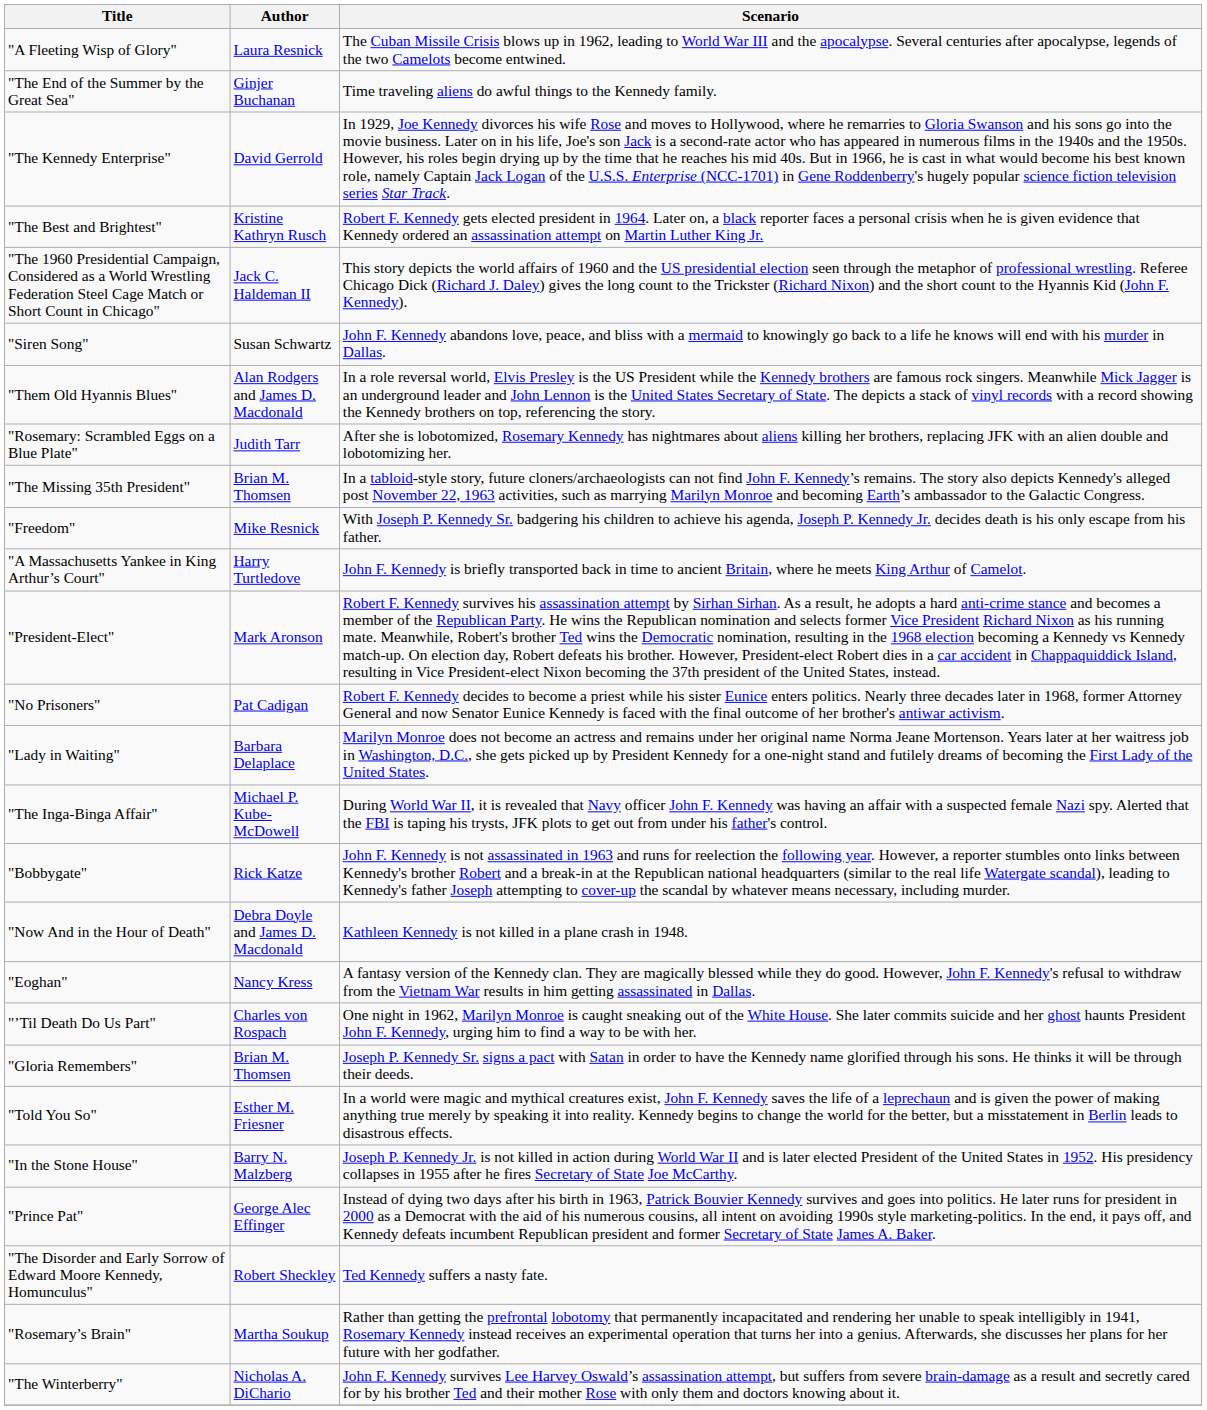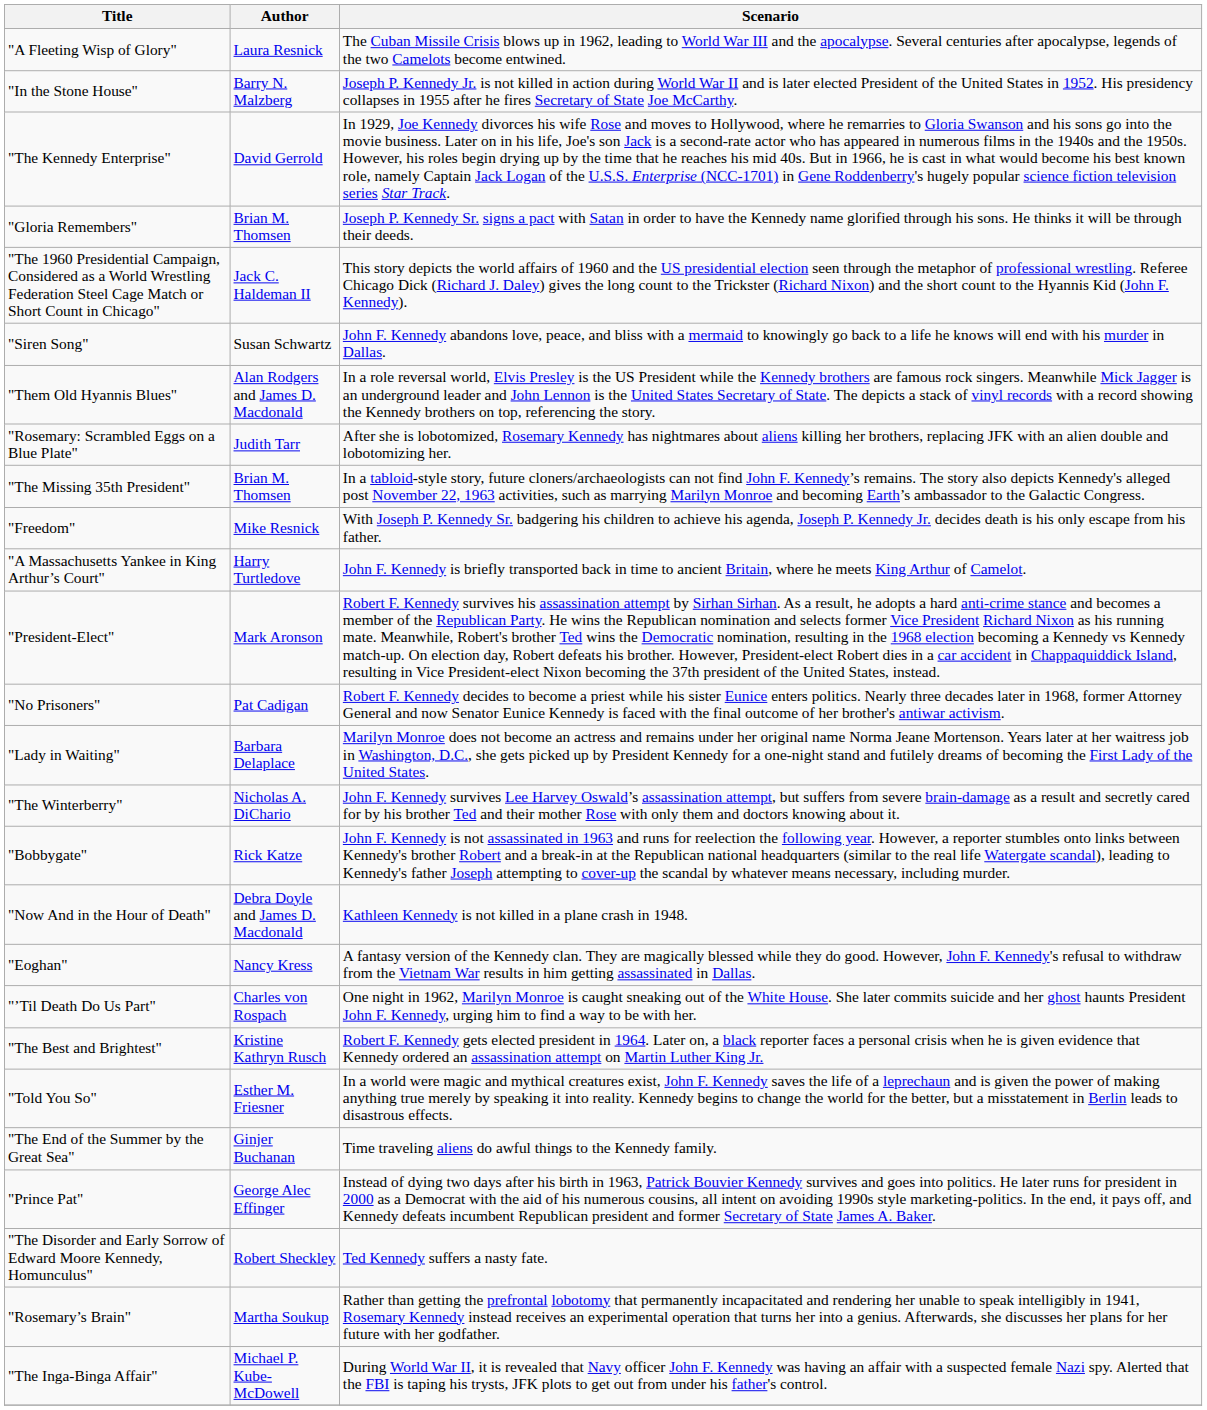 <table class="wikitable">
 <tr>
 <th>Title</th>
 <th>Author</th>
 <th>Scenario</th>
 </tr>
 <tr>
 <td>"A Fleeting Wisp of Glory"</td>
 <td><a href='#'>Laura Resnick</a></td>
 <td>The <a href='#'>Cuban Missile Crisis</a> blows up in 1962, leading to <a href='#'>World War III</a> and the <a href='#'>apocalypse</a>. Several centuries after apocalypse, legends of the two <a href='#'>Camelots</a> become entwined.</td>
 </tr>
 <tr>
-<td>"The End of the Summer by the Great Sea"</td>
-<td><a href='#'>Ginjer Buchanan</a></td>
-<td>Time traveling <a href='#'>aliens</a> do awful things to the Kennedy family.</td>
+<td>"In the Stone House"</td>
+<td><a href='#'>Barry N. Malzberg</a></td>
+<td><a href='#'>Joseph P. Kennedy Jr.</a> is not killed in action during <a href='#'>World War II</a> and is later elected President of the United States in <a href='#'>1952</a>. His presidency collapses in 1955 after he fires <a href='#'>Secretary of State</a> <a href='#'>Joe McCarthy</a>.</td>
 </tr>
 <tr>
 <td>"The Kennedy Enterprise"</td>
 <td><a href='#'>David Gerrold</a></td>
 <td>In 1929, <a href='#'>Joe Kennedy</a> divorces his wife <a href='#'>Rose</a> and moves to Hollywood, where he remarries to <a href='#'>Gloria Swanson</a> and his sons go into the movie business. Later on in his life, Joe's son <a href='#'>Jack</a> is a second-rate actor who has appeared in numerous films in the 1940s and the 1950s. However, his roles begin drying up by the time that he reaches his mid 40s. But in 1966, he is cast in what would become his best known role, namely Captain <a href='#'>Jack Logan</a> of the <a href='#'>U.S.S. <em>Enterprise</em> (NCC-1701)</a> in <a href='#'>Gene Roddenberry</a>'s hugely popular <a href='#'>science fiction television series</a> <em><a href='#'>Star Track</a></em>.</td>
 </tr>
 <tr>
-<td>"The Best and Brightest"</td>
-<td><a href='#'>Kristine Kathryn Rusch</a></td>
-<td><a href='#'>Robert F. Kennedy</a> gets elected president in <a href='#'>1964</a>. Later on, a <a href='#'>black</a> reporter faces a personal crisis when he is given evidence that Kennedy ordered an <a href='#'>assassination attempt</a> on <a href='#'>Martin Luther King Jr.</a></td>
+<td>"Gloria Remembers"</td>
+<td><a href='#'>Brian M. Thomsen</a></td>
+<td><a href='#'>Joseph P. Kennedy Sr.</a> <a href='#'>signs a pact</a> with <a href='#'>Satan</a> in order to have the Kennedy name glorified through his sons. He thinks it will be through their deeds.</td>
 </tr>
 <tr>
 <td>"The 1960 Presidential Campaign, Considered as a World Wrestling Federation Steel Cage Match or Short Count in Chicago"</td>
 <td><a href='#'>Jack C. Haldeman II</a></td>
 <td>This story depicts the world affairs of 1960 and the <a href='#'>US presidential election</a> seen through the metaphor of <a href='#'>professional wrestling</a>. Referee Chicago Dick (<a href='#'>Richard J. Daley</a>) gives the long count to the Trickster (<a href='#'>Richard Nixon</a>) and the short count to the Hyannis Kid (<a href='#'>John F. Kennedy</a>).</td>
 </tr>
 <tr>
 <td>"Siren Song"</td>
 <td>Susan Schwartz</td>
 <td><a href='#'>John F. Kennedy</a> abandons love, peace, and bliss with a <a href='#'>mermaid</a> to knowingly go back to a life he knows will end with his <a href='#'>murder</a> in <a href='#'>Dallas</a>.</td>
 </tr>
 <tr>
 <td>"Them Old Hyannis Blues"</td>
 <td><a href='#'>Alan Rodgers</a> and <a href='#'>James D. Macdonald</a></td>
 <td>In a role reversal world, <a href='#'>Elvis Presley</a> is the US President while the <a href='#'>Kennedy brothers</a> are famous rock singers. Meanwhile <a href='#'>Mick Jagger</a> is an underground leader and <a href='#'>John Lennon</a> is the <a href='#'>United States Secretary of State</a>. The  depicts a stack of <a href='#'>vinyl records</a> with a record showing the Kennedy brothers on top, referencing the story.</td>
 </tr>
 <tr>
 <td>"Rosemary: Scrambled Eggs on a Blue Plate"</td>
 <td><a href='#'>Judith Tarr</a></td>
 <td>After she is lobotomized, <a href='#'>Rosemary Kennedy</a> has nightmares about <a href='#'>aliens</a> killing her brothers, replacing JFK with an alien double and lobotomizing her.</td>
 </tr>
 <tr>
 <td>"The Missing 35th President"</td>
 <td><a href='#'>Brian M. Thomsen</a></td>
 <td>In a <a href='#'>tabloid</a>-style story, future cloners/archaeologists can not find <a href='#'>John F. Kennedy</a>’s remains. The story also depicts Kennedy's alleged post <a href='#'>November 22, 1963</a> activities, such as marrying <a href='#'>Marilyn Monroe</a> and becoming <a href='#'>Earth</a>’s ambassador to the Galactic Congress.</td>
 </tr>
 <tr>
 <td>"Freedom"</td>
 <td><a href='#'>Mike Resnick</a></td>
 <td>With <a href='#'>Joseph P. Kennedy Sr.</a> badgering his children to achieve his agenda, <a href='#'>Joseph P. Kennedy Jr.</a> decides death is his only escape from his father.</td>
 </tr>
 <tr>
 <td>"A Massachusetts Yankee in King Arthur’s Court"</td>
 <td><a href='#'>Harry Turtledove</a></td>
 <td><a href='#'>John F. Kennedy</a> is briefly transported back in time to ancient <a href='#'>Britain</a>, where he meets <a href='#'>King Arthur</a> of <a href='#'>Camelot</a>.</td>
 </tr>
 <tr>
 <td>"President-Elect"</td>
 <td><a href='#'>Mark Aronson</a></td>
 <td><a href='#'>Robert F. Kennedy</a> survives his <a href='#'>assassination attempt</a> by <a href='#'>Sirhan Sirhan</a>. As a result, he adopts a hard <a href='#'>anti-crime stance</a> and becomes a member of the <a href='#'>Republican Party</a>. He wins the Republican nomination and selects former <a href='#'>Vice President</a> <a href='#'>Richard Nixon</a> as his running mate. Meanwhile, Robert's brother <a href='#'>Ted</a> wins the <a href='#'>Democratic</a> nomination, resulting in the <a href='#'>1968 election</a> becoming a Kennedy vs Kennedy match-up. On election day, Robert defeats his brother. However, President-elect Robert dies in a <a href='#'>car accident</a> in <a href='#'>Chappaquiddick Island</a>, resulting in Vice President-elect Nixon becoming the 37th president of the United States, instead.</td>
 </tr>
 <tr>
 <td>"No Prisoners"</td>
 <td><a href='#'>Pat Cadigan</a></td>
 <td><a href='#'>Robert F. Kennedy</a> decides to become a priest while his sister <a href='#'>Eunice</a> enters politics. Nearly three decades later in 1968, former Attorney General and now Senator Eunice Kennedy is faced with the final outcome of her brother's <a href='#'>antiwar activism</a>.</td>
 </tr>
 <tr>
 <td>"Lady in Waiting"</td>
 <td><a href='#'>Barbara Delaplace</a></td>
 <td><a href='#'>Marilyn Monroe</a> does not become an actress and remains under her original name Norma Jeane Mortenson. Years later at her waitress job in <a href='#'>Washington, D.C.</a>, she gets picked up by President Kennedy for a one-night stand and futilely dreams of becoming the <a href='#'>First Lady of the United States</a>.</td>
 </tr>
 <tr>
-<td>"The Inga-Binga Affair"</td>
-<td><a href='#'>Michael P. Kube-McDowell</a></td>
-<td>During <a href='#'>World War II</a>, it is revealed that <a href='#'>Navy</a> officer <a href='#'>John F. Kennedy</a> was having an affair with a suspected female <a href='#'>Nazi</a> spy. Alerted that the <a href='#'>FBI</a> is taping his trysts, JFK plots to get out from under his <a href='#'>father</a>'s control.</td>
+<td>"The Winterberry"</td>
+<td><a href='#'>Nicholas A. DiChario</a></td>
+<td><a href='#'>John F. Kennedy</a> survives <a href='#'>Lee Harvey Oswald</a>’s <a href='#'>assassination attempt</a>, but suffers from severe <a href='#'>brain-damage</a> as a result and secretly cared for by his brother <a href='#'>Ted</a> and their mother <a href='#'>Rose</a> with only them and doctors knowing about it.</td>
 </tr>
 <tr>
 <td>"Bobbygate"</td>
 <td><a href='#'>Rick Katze</a></td>
 <td><a href='#'>John F. Kennedy</a> is not <a href='#'>assassinated in 1963</a> and runs for reelection the <a href='#'>following year</a>. However, a reporter stumbles onto links between Kennedy's brother <a href='#'>Robert</a> and a break-in at the Republican national headquarters (similar to the real life <a href='#'>Watergate scandal</a>), leading to Kennedy's father <a href='#'>Joseph</a> attempting to <a href='#'>cover-up</a> the scandal by whatever means necessary, including murder.</td>
 </tr>
 <tr>
 <td>"Now And in the Hour of Death"</td>
 <td><a href='#'>Debra Doyle</a> and <a href='#'>James D. Macdonald</a></td>
 <td><a href='#'>Kathleen Kennedy</a> is not killed in a plane crash in 1948.</td>
 </tr>
 <tr>
 <td>"Eoghan"</td>
 <td><a href='#'>Nancy Kress</a></td>
 <td>A fantasy version of the Kennedy clan. They are magically blessed while they do good. However, <a href='#'>John F. Kennedy</a>'s refusal to withdraw from the <a href='#'>Vietnam War</a> results in him getting <a href='#'>assassinated</a> in <a href='#'>Dallas</a>.</td>
 </tr>
 <tr>
 <td>"’Til Death Do Us Part"</td>
 <td><a href='#'>Charles von Rospach</a></td>
 <td>One night in 1962, <a href='#'>Marilyn Monroe</a> is caught sneaking out of the <a href='#'>White House</a>. She later commits suicide and her <a href='#'>ghost</a> haunts President <a href='#'>John F. Kennedy</a>, urging him to find a way to be with her.</td>
 </tr>
 <tr>
-<td>"Gloria Remembers"</td>
-<td><a href='#'>Brian M. Thomsen</a></td>
-<td><a href='#'>Joseph P. Kennedy Sr.</a> <a href='#'>signs a pact</a> with <a href='#'>Satan</a> in order to have the Kennedy name glorified through his sons. He thinks it will be through their deeds.</td>
+<td>"The Best and Brightest"</td>
+<td><a href='#'>Kristine Kathryn Rusch</a></td>
+<td><a href='#'>Robert F. Kennedy</a> gets elected president in <a href='#'>1964</a>. Later on, a <a href='#'>black</a> reporter faces a personal crisis when he is given evidence that Kennedy ordered an <a href='#'>assassination attempt</a> on <a href='#'>Martin Luther King Jr.</a></td>
 </tr>
 <tr>
 <td>"Told You So"</td>
 <td><a href='#'>Esther M. Friesner</a></td>
 <td>In a world were magic and mythical creatures exist, <a href='#'>John F. Kennedy</a> saves the life of a <a href='#'>leprechaun</a> and is given the power of making anything true merely by speaking it into reality. Kennedy begins to change the world for the better, but a misstatement in <a href='#'>Berlin</a> leads to disastrous effects.</td>
 </tr>
 <tr>
-<td>"In the Stone House"</td>
-<td><a href='#'>Barry N. Malzberg</a></td>
-<td><a href='#'>Joseph P. Kennedy Jr.</a> is not killed in action during <a href='#'>World War II</a> and is later elected President of the United States in <a href='#'>1952</a>. His presidency collapses in 1955 after he fires <a href='#'>Secretary of State</a> <a href='#'>Joe McCarthy</a>.</td>
+<td>"The End of the Summer by the Great Sea"</td>
+<td><a href='#'>Ginjer Buchanan</a></td>
+<td>Time traveling <a href='#'>aliens</a> do awful things to the Kennedy family.</td>
 </tr>
 <tr>
 <td>"Prince Pat"</td>
 <td><a href='#'>George Alec Effinger</a></td>
 <td>Instead of dying two days after his birth in 1963, <a href='#'>Patrick Bouvier Kennedy</a> survives and goes into politics. He later runs for president in <a href='#'>2000</a> as a Democrat with the aid of his numerous cousins, all intent on avoiding 1990s style marketing-politics. In the end, it pays off, and Kennedy defeats incumbent Republican president and former <a href='#'>Secretary of State</a> <a href='#'>James A. Baker</a>.</td>
 </tr>
 <tr>
 <td>"The Disorder and Early Sorrow of Edward Moore Kennedy, Homunculus"</td>
 <td><a href='#'>Robert Sheckley</a></td>
 <td><a href='#'>Ted Kennedy</a> suffers a nasty fate.</td>
 </tr>
 <tr>
 <td>"Rosemary’s Brain"</td>
 <td><a href='#'>Martha Soukup</a></td>
 <td>Rather than getting the <a href='#'>prefrontal</a> <a href='#'>lobotomy</a> that permanently incapacitated and rendering her unable to speak intelligibly in 1941, <a href='#'>Rosemary Kennedy</a> instead receives an experimental operation that turns her into a genius. Afterwards, she discusses her plans for her future with her godfather.</td>
 </tr>
 <tr>
-<td>"The Winterberry"</td>
-<td><a href='#'>Nicholas A. DiChario</a></td>
-<td><a href='#'>John F. Kennedy</a> survives <a href='#'>Lee Harvey Oswald</a>’s <a href='#'>assassination attempt</a>, but suffers from severe <a href='#'>brain-damage</a> as a result and secretly cared for by his brother <a href='#'>Ted</a> and their mother <a href='#'>Rose</a> with only them and doctors knowing about it.</td>
+<td>"The Inga-Binga Affair"</td>
+<td><a href='#'>Michael P. Kube-McDowell</a></td>
+<td>During <a href='#'>World War II</a>, it is revealed that <a href='#'>Navy</a> officer <a href='#'>John F. Kennedy</a> was having an affair with a suspected female <a href='#'>Nazi</a> spy. Alerted that the <a href='#'>FBI</a> is taping his trysts, JFK plots to get out from under his <a href='#'>father</a>'s control.</td>
 </tr>
 <tr>
 </tr>
 </table>
